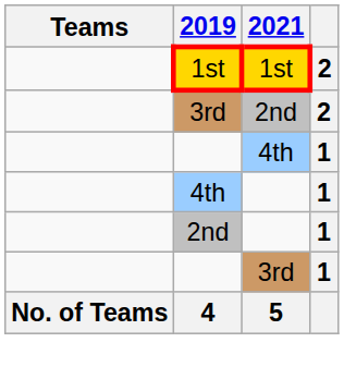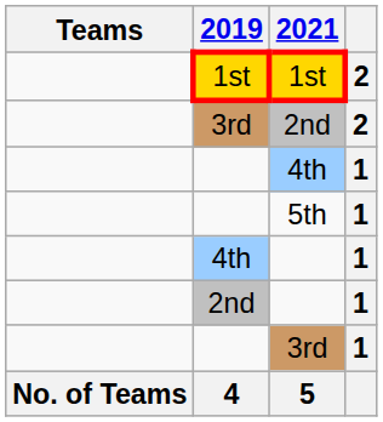 <table class="wikitable" style="font-size:95%; text-align: center;">
 <tr>
 <th>Teams</th>
 <th><a href='#'>2019</a></th>
 <th><a href='#'>2021</a></th>
 <th></th>
 </tr>
 <tr>
 <td align="left"></td>
 <td style="background:gold; border: 3px solid red">1st</td>
 <td style="background:gold; border: 3px solid red">1st</td>
 <th>2</th>
 </tr>
 <tr>
 <td align="left"></td>
 <td style="background:#cc9966;">3rd</td>
 <td style="background:silver;">2nd</td>
 <th>2</th>
 </tr>
 <tr>
 <td align="left"></td>
 <td></td>
 <td bgcolor="#9acdff">4th</td>
 <th>1</th>
 </tr>
 <tr>
 <td align="left"></td>
+<td></td>
+<td>5th</td>
+<th>1</th>
+</tr>
+<tr>
+<td align="left"></td>
 <td bgcolor="#9acdff">4th</td>
 <td></td>
 <th>1</th>
 </tr>
 <tr>
 <td align="left"></td>
 <td style="background:silver;">2nd</td>
 <td></td>
 <th>1</th>
 </tr>
 <tr>
 <td align="left"></td>
 <td></td>
 <td style="background:#cc9966;">3rd</td>
 <th>1</th>
 </tr>
 <tr>
 <th>No. of Teams</th>
 <th>4</th>
 <th>5</th>
 <th></th>
 </tr>
 </table>
